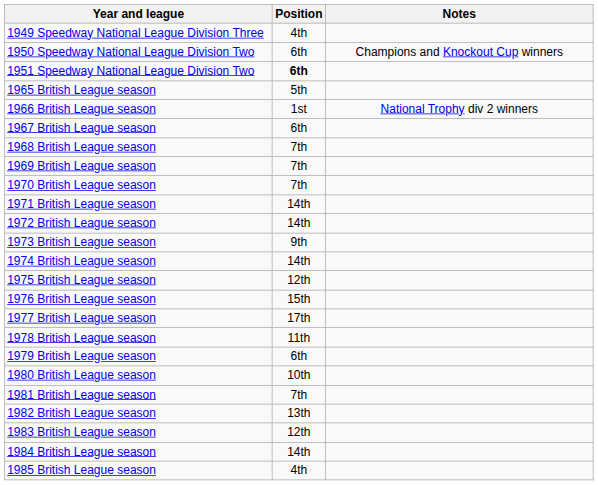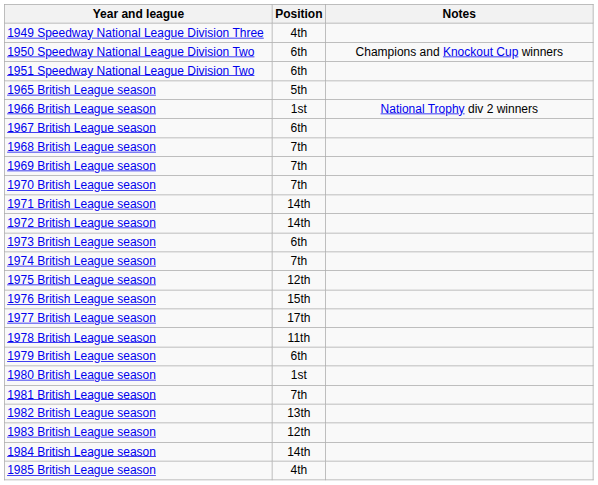 <table class="wikitable">
 <tr>
 <th width=350>Year and league</th>
 <th width=50>Position</th>
 <th width=350>Notes</th>
 </tr>
 <tr align=center>
 <td align="left"><a href='#'>1949 Speedway National League Division Three</a></td>
 <td>4th</td>
 <td></td>
 </tr>
 <tr align=center>
 <td align="left"><a href='#'>1950 Speedway National League Division Two</a></td>
 <td>6th</td>
 <td>Champions and <a href='#'>Knockout Cup</a> winners</td>
 </tr>
 <tr align=center>
 <td align="left"><a href='#'>1951 Speedway National League Division Two</a></td>
-<td><strong>6th</strong></td>
+<td>6th</td>
 <td></td>
 </tr>
 <tr align=center>
 <td align="left"><a href='#'>1965 British League season</a></td>
 <td>5th</td>
 <td></td>
 </tr>
 <tr align=center>
 <td align="left"><a href='#'>1966 British League season</a></td>
 <td>1st</td>
 <td><a href='#'>National Trophy</a> div 2 winners</td>
 </tr>
 <tr align=center>
 <td align="left"><a href='#'>1967 British League season</a></td>
 <td>6th</td>
 <td></td>
 </tr>
 <tr align=center>
 <td align="left"><a href='#'>1968 British League season</a></td>
 <td>7th</td>
 <td></td>
 </tr>
 <tr align=center>
 <td align="left"><a href='#'>1969 British League season</a></td>
 <td>7th</td>
 <td></td>
 </tr>
 <tr align=center>
 <td align="left"><a href='#'>1970 British League season</a></td>
 <td>7th</td>
 <td></td>
 </tr>
 <tr align=center>
 <td align="left"><a href='#'>1971 British League season</a></td>
 <td>14th</td>
 <td></td>
 </tr>
 <tr align=center>
 <td align="left"><a href='#'>1972 British League season</a></td>
 <td>14th</td>
 <td></td>
 </tr>
 <tr align=center>
 <td align="left"><a href='#'>1973 British League season</a></td>
-<td>9th</td>
+<td>6th</td>
 <td></td>
 </tr>
 <tr align=center>
 <td align="left"><a href='#'>1974 British League season</a></td>
-<td>14th</td>
+<td>7th</td>
 <td></td>
 </tr>
 <tr align=center>
 <td align="left"><a href='#'>1975 British League season</a></td>
 <td>12th</td>
 <td></td>
 </tr>
 <tr align=center>
 <td align="left"><a href='#'>1976 British League season</a></td>
 <td>15th</td>
 <td></td>
 </tr>
 <tr align=center>
 <td align="left"><a href='#'>1977 British League season</a></td>
 <td>17th</td>
 <td></td>
 </tr>
 <tr align=center>
 <td align="left"><a href='#'>1978 British League season</a></td>
 <td>11th</td>
 <td></td>
 </tr>
 <tr align=center>
 <td align="left"><a href='#'>1979 British League season</a></td>
 <td>6th</td>
 <td></td>
 </tr>
 <tr align=center>
 <td align="left"><a href='#'>1980 British League season</a></td>
-<td>10th</td>
+<td>1st</td>
 <td></td>
 </tr>
 <tr align=center>
 <td align="left"><a href='#'>1981 British League season</a></td>
 <td>7th</td>
 <td></td>
 </tr>
 <tr align=center>
 <td align="left"><a href='#'>1982 British League season</a></td>
 <td>13th</td>
 <td></td>
 </tr>
 <tr align=center>
 <td align="left"><a href='#'>1983 British League season</a></td>
 <td>12th</td>
 <td></td>
 </tr>
 <tr align=center>
 <td align="left"><a href='#'>1984 British League season</a></td>
 <td>14th</td>
 <td></td>
 </tr>
 <tr align=center>
 <td align="left"><a href='#'>1985 British League season</a></td>
 <td>4th</td>
 <td></td>
 </tr>
 </table>
